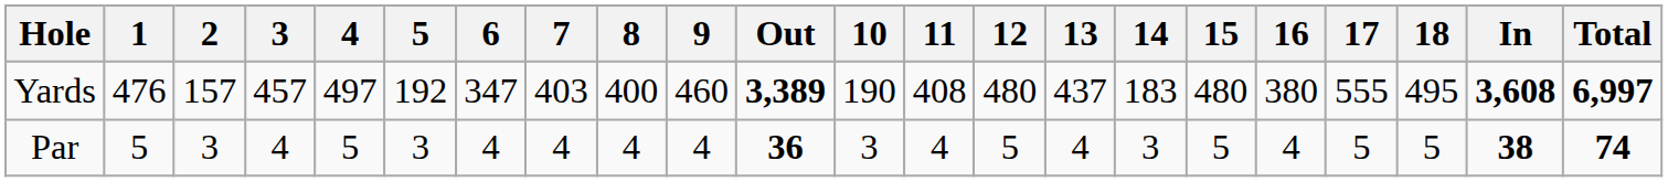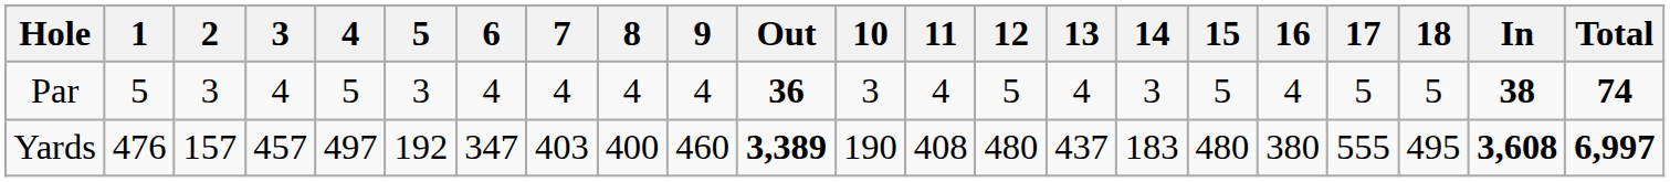 <table class="wikitable" style="text-align:center">
 <tr>
 <th align="left">Hole</th>
 <th>1</th>
 <th>2</th>
 <th>3</th>
 <th>4</th>
 <th>5</th>
 <th>6</th>
 <th>7</th>
 <th>8</th>
 <th>9</th>
 <th>Out</th>
 <th>10</th>
 <th>11</th>
 <th>12</th>
 <th>13</th>
 <th>14</th>
 <th>15</th>
 <th>16</th>
 <th>17</th>
 <th>18</th>
 <th>In</th>
 <th>Total</th>
 </tr>
 <tr>
+<td align="center">Par</td>
+<td>5</td>
+<td>3</td>
+<td>4</td>
+<td>5</td>
+<td>3</td>
+<td>4</td>
+<td>4</td>
+<td>4</td>
+<td>4</td>
+<td><strong>36</strong></td>
+<td>3</td>
+<td>4</td>
+<td>5</td>
+<td>4</td>
+<td>3</td>
+<td>5</td>
+<td>4</td>
+<td>5</td>
+<td>5</td>
+<td><strong>38</strong></td>
+<td><strong>74</strong></td>
+</tr>
+<tr>
 <td align="center">Yards</td>
 <td>476</td>
 <td>157</td>
 <td>457</td>
 <td>497</td>
 <td>192</td>
 <td>347</td>
 <td>403</td>
 <td>400</td>
 <td>460</td>
 <td><strong>3,389</strong></td>
 <td>190</td>
 <td>408</td>
 <td>480</td>
 <td>437</td>
 <td>183</td>
 <td>480</td>
 <td>380</td>
 <td>555</td>
 <td>495</td>
 <td><strong>3,608</strong></td>
 <td><strong>6,997</strong></td>
 </tr>
-<tr>
-<td align="center">Par</td>
-<td>5</td>
-<td>3</td>
-<td>4</td>
-<td>5</td>
-<td>3</td>
-<td>4</td>
-<td>4</td>
-<td>4</td>
-<td>4</td>
-<td><strong>36</strong></td>
-<td>3</td>
-<td>4</td>
-<td>5</td>
-<td>4</td>
-<td>3</td>
-<td>5</td>
-<td>4</td>
-<td>5</td>
-<td>5</td>
-<td><strong>38</strong></td>
-<td><strong>74</strong></td>
-</tr>
 </table>
